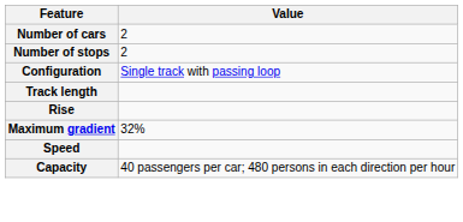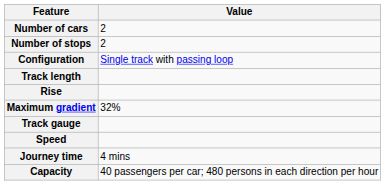 <table class="wikitable sortable mw-datatable plainrowheaders">
 <tr>
 <th>Feature</th>
 <th>Value</th>
 </tr>
 <tr>
 <th>Number of cars</th>
 <td>2</td>
 </tr>
 <tr>
 <th>Number of stops</th>
 <td>2</td>
 </tr>
 <tr>
 <th>Configuration</th>
 <td><a href='#'>Single track</a> with <a href='#'>passing loop</a></td>
 </tr>
 <tr>
 <th>Track length</th>
 <td></td>
 </tr>
 <tr>
 <th>Rise</th>
 <td></td>
 </tr>
 <tr>
 <th>Maximum <a href='#'>gradient</a></th>
 <td>32%</td>
 </tr>
 <tr>
+<th>Track gauge</th>
+<td></td>
+</tr>
+<tr>
 <th>Speed</th>
 <td></td>
+</tr>
+<tr>
+<th>Journey time</th>
+<td>4 mins</td>
 </tr>
 <tr>
 <th>Capacity</th>
 <td>40 passengers per car; 480 persons in each direction per hour</td>
 </tr>
 </table>
